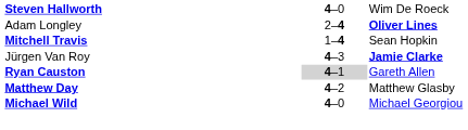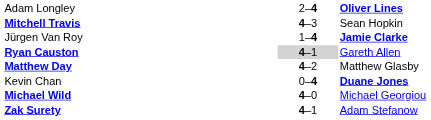 <table width="100%" cellspacing="1">
 <tr>
 <th width=45%></th>
 <th width=10%></th>
 <th width=45%></th>
-</tr>
-<tr>
-<td> <strong><a href='#'>Steven Hallworth</a></strong></td>
-<td align="center"><strong>4</strong>–0</td>
-<td> Wim De Roeck</td>
 </tr>
 <tr>
 <td> Adam Longley</td>
 <td align="center">2–<strong>4</strong></td>
 <td> <strong><a href='#'>Oliver Lines</a></strong></td>
 </tr>
 <tr>
 <td> <strong><a href='#'>Mitchell Travis</a></strong></td>
-<td align="center">1–<strong>4</strong></td>
+<td align="center"><strong>4</strong>–3</td>
 <td> Sean Hopkin</td>
 </tr>
 <tr>
 <td> Jürgen Van Roy</td>
-<td align="center"><strong>4</strong>–3</td>
+<td align="center">1–<strong>4</strong></td>
 <td> <strong><a href='#'>Jamie Clarke</a></strong></td>
 </tr>
 <tr>
 <td> <strong><a href='#'>Ryan Causton</a></strong></td>
 <td align="center" style="background: lightgrey;"><strong>4</strong>–1</td>
 <td> <a href='#'>Gareth Allen</a></td>
 </tr>
 <tr>
 <td> <strong><a href='#'>Matthew Day</a></strong></td>
 <td align="center"><strong>4</strong>–2</td>
 <td> Matthew Glasby</td>
 </tr>
 <tr>
+<td> Kevin Chan</td>
+<td align="center">0–<strong>4</strong></td>
+<td> <strong><a href='#'>Duane Jones</a></strong></td>
+</tr>
+<tr>
 <td> <strong><a href='#'>Michael Wild</a></strong></td>
 <td align="center"><strong>4</strong>–0</td>
 <td> <a href='#'>Michael Georgiou</a></td>
 </tr>
+<tr>
+<td> <strong><a href='#'>Zak Surety</a></strong></td>
+<td align="center"><strong>4</strong>–1</td>
+<td> <a href='#'>Adam Stefanow</a></td>
+</tr>
 </table>
